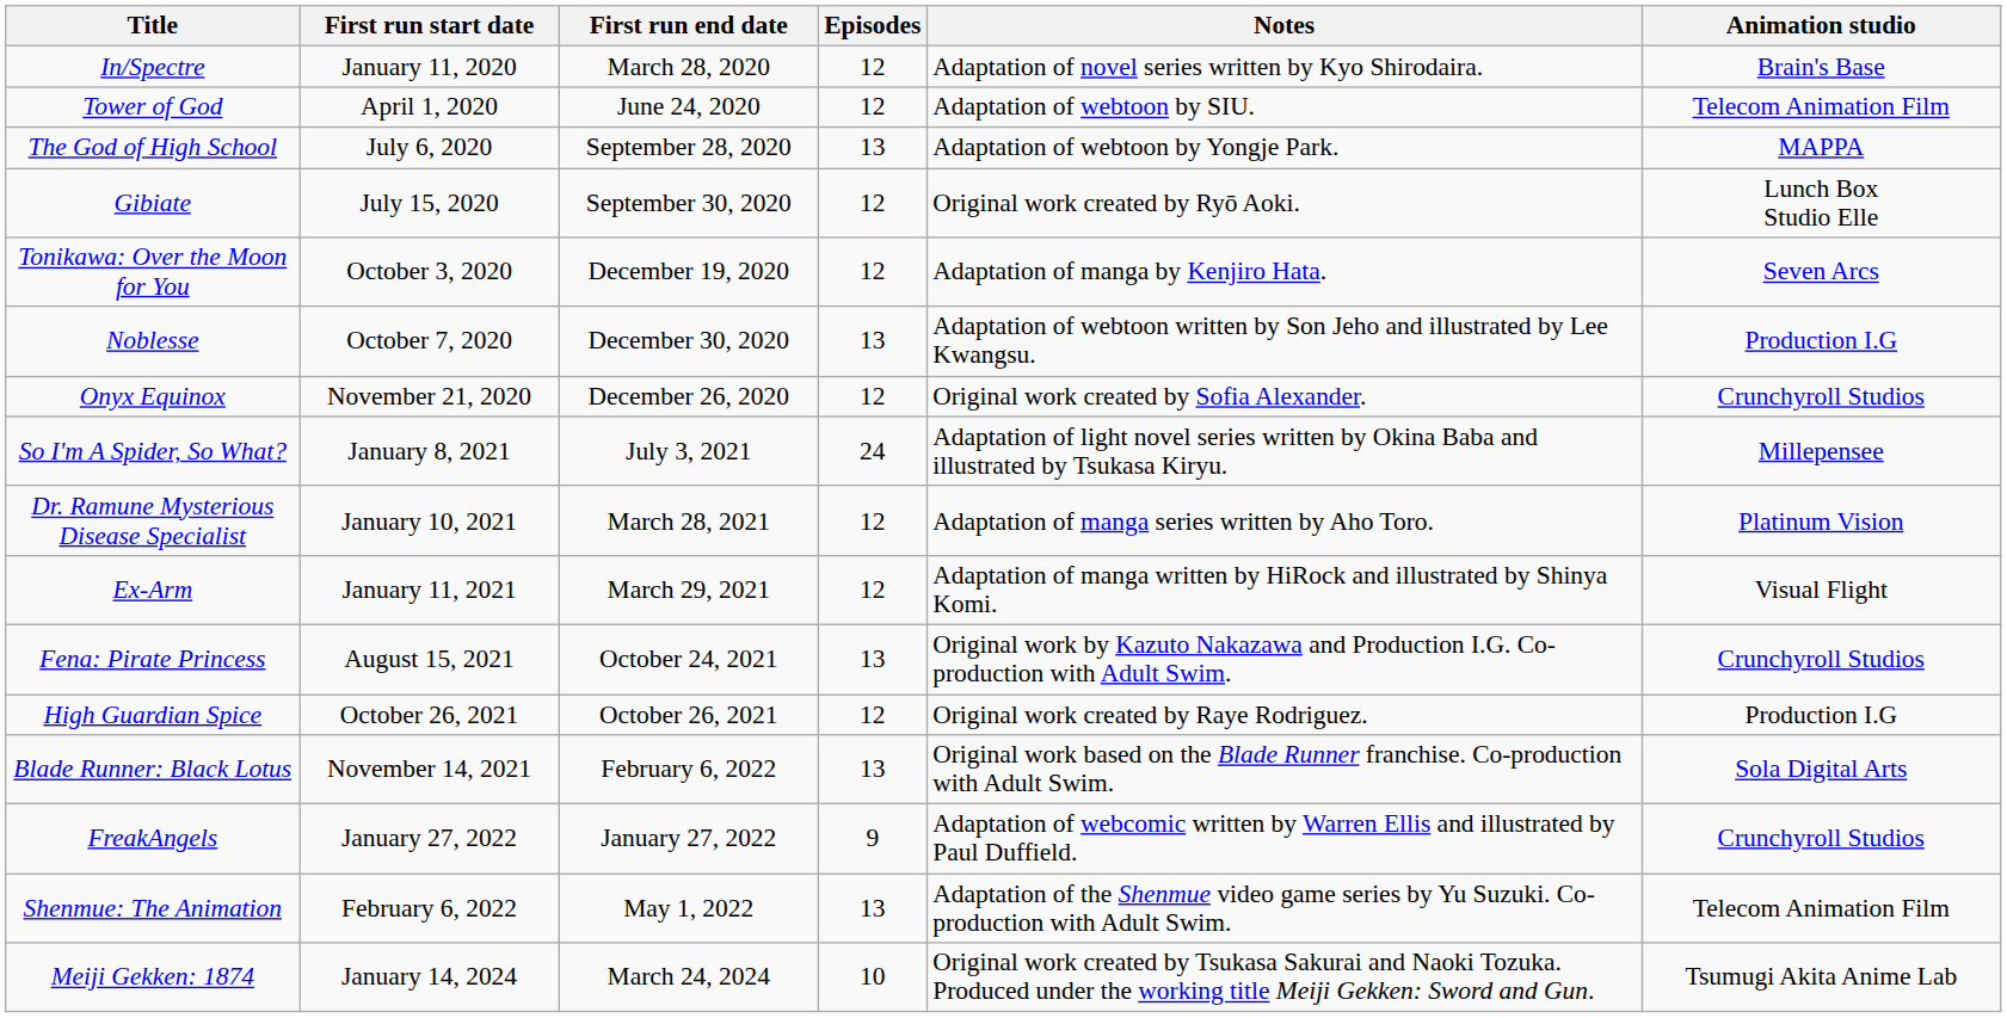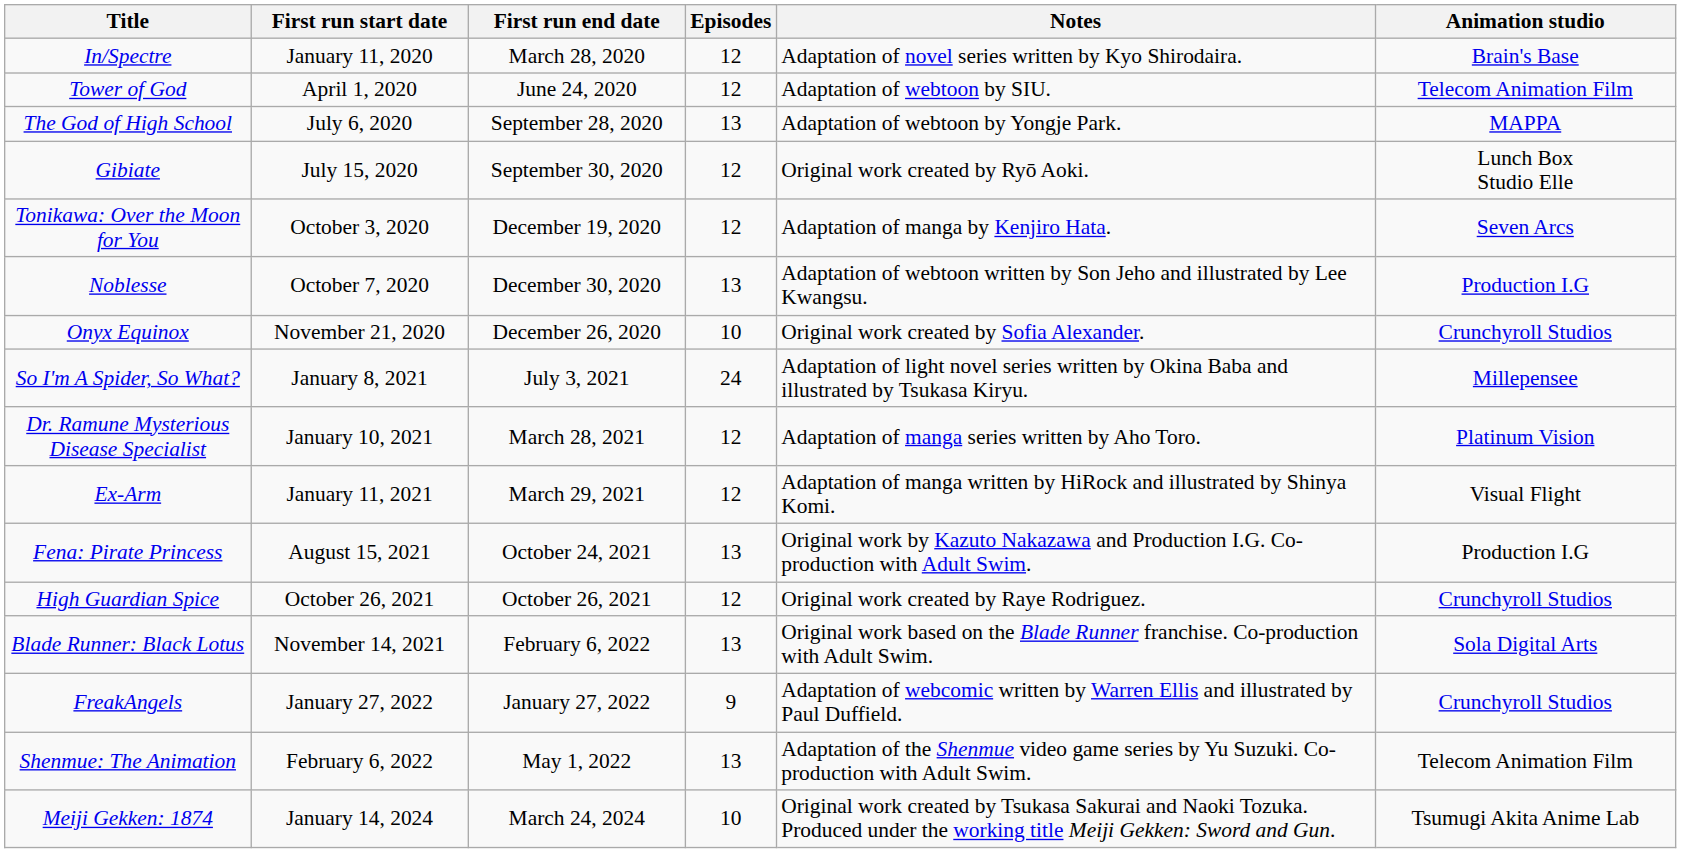 <table class="wikitable sortable" style="text-align:center; margin=auto; ">
 <tr>
 <th scope="col">Title</th>
 <th style="width: 13%;" !>First run start date</th>
 <th style="width: 13%;" !>First run end date</th>
 <th scope="col" class="unsortable">Episodes</th>
 <th scope="col" class="unsortable">Notes</th>
 <th style="width: 18%;" !>Animation studio</th>
 </tr>
 <tr>
 <td><em><a href='#'>In/Spectre</a></em></td>
 <td>January 11, 2020</td>
 <td>March 28, 2020</td>
 <td>12</td>
 <td style="text-align:left;">Adaptation of <a href='#'>novel</a> series written by Kyo Shirodaira.</td>
 <td><a href='#'>Brain's Base</a></td>
 </tr>
 <tr>
 <td><em><a href='#'>Tower of God</a></em></td>
 <td>April 1, 2020</td>
 <td>June 24, 2020</td>
 <td>12</td>
 <td style="text-align:left;">Adaptation of <a href='#'>webtoon</a> by SIU.</td>
 <td><a href='#'>Telecom Animation Film</a></td>
 </tr>
 <tr>
 <td><em><a href='#'>The God of High School</a></em></td>
 <td>July 6, 2020</td>
 <td>September 28, 2020</td>
 <td>13</td>
 <td style="text-align:left;">Adaptation of webtoon by Yongje Park.</td>
 <td><a href='#'>MAPPA</a></td>
 </tr>
 <tr>
 <td><em><a href='#'>Gibiate</a></em></td>
 <td>July 15, 2020</td>
 <td>September 30, 2020</td>
 <td>12</td>
 <td style="text-align:left;">Original work created by Ryō Aoki.</td>
 <td>Lunch Box<br>Studio Elle</td>
 </tr>
 <tr>
 <td><em><a href='#'>Tonikawa: Over the Moon for You</a></em></td>
 <td>October 3, 2020</td>
 <td>December 19, 2020</td>
 <td>12</td>
 <td style="text-align:left;">Adaptation of manga by <a href='#'>Kenjiro Hata</a>.</td>
 <td><a href='#'>Seven Arcs</a></td>
 </tr>
 <tr>
 <td><em><a href='#'>Noblesse</a></em></td>
 <td>October 7, 2020</td>
 <td>December 30, 2020</td>
 <td>13</td>
 <td style="text-align:left;">Adaptation of webtoon written by Son Jeho and illustrated by Lee Kwangsu.</td>
 <td><a href='#'>Production I.G</a></td>
 </tr>
 <tr>
 <td><em><a href='#'>Onyx Equinox</a></em></td>
 <td>November 21, 2020</td>
 <td>December 26, 2020</td>
-<td>12</td>
+<td>10</td>
 <td style="text-align:left;">Original work created by <a href='#'>Sofia Alexander</a>.</td>
 <td><a href='#'>Crunchyroll Studios</a></td>
 </tr>
 <tr>
 <td><em><a href='#'>So I'm A Spider, So What?</a></em></td>
 <td>January 8, 2021</td>
 <td>July 3, 2021</td>
 <td>24</td>
 <td style="text-align:left;">Adaptation of light novel series written by Okina Baba and illustrated by Tsukasa Kiryu.</td>
 <td><a href='#'>Millepensee</a></td>
 </tr>
 <tr>
 <td><em><a href='#'>Dr. Ramune Mysterious Disease Specialist</a></em></td>
 <td>January 10, 2021</td>
 <td>March 28, 2021</td>
 <td>12</td>
 <td style="text-align:left;">Adaptation of <a href='#'>manga</a> series written by Aho Toro.</td>
 <td><a href='#'>Platinum Vision</a></td>
 </tr>
 <tr>
 <td><em><a href='#'>Ex-Arm</a></em></td>
 <td>January 11, 2021</td>
 <td>March 29, 2021</td>
 <td>12</td>
 <td style="text-align:left;">Adaptation of manga written by HiRock and illustrated by Shinya Komi.</td>
 <td>Visual Flight</td>
 </tr>
 <tr>
 <td><em><a href='#'>Fena: Pirate Princess</a></em></td>
 <td>August 15, 2021</td>
 <td>October 24, 2021</td>
 <td>13</td>
 <td style="text-align:left;">Original work by <a href='#'>Kazuto Nakazawa</a> and Production I.G. Co-production with <a href='#'>Adult Swim</a>.</td>
-<td><a href='#'>Crunchyroll Studios</a></td>
+<td>Production I.G</td>
 </tr>
 <tr>
 <td><em><a href='#'>High Guardian Spice</a></em></td>
 <td>October 26, 2021</td>
 <td>October 26, 2021</td>
 <td>12</td>
 <td style="text-align:left;">Original work created by Raye Rodriguez.</td>
-<td>Production I.G</td>
+<td><a href='#'>Crunchyroll Studios</a></td>
 </tr>
 <tr>
 <td><em><a href='#'>Blade Runner: Black Lotus</a></em></td>
 <td>November 14, 2021</td>
 <td>February 6, 2022</td>
 <td>13</td>
 <td style="text-align:left;">Original work based on the <em><a href='#'>Blade Runner</a></em> franchise. Co-production with Adult Swim.</td>
 <td><a href='#'>Sola Digital Arts</a></td>
 </tr>
 <tr>
 <td><em><a href='#'>FreakAngels</a></em></td>
 <td>January 27, 2022</td>
 <td>January 27, 2022</td>
 <td>9</td>
 <td style="text-align:left;">Adaptation of <a href='#'>webcomic</a> written by <a href='#'>Warren Ellis</a> and illustrated by Paul Duffield.</td>
 <td><a href='#'>Crunchyroll Studios</a></td>
 </tr>
 <tr>
 <td><em><a href='#'>Shenmue: The Animation</a></em></td>
 <td>February 6, 2022</td>
 <td>May 1, 2022</td>
 <td>13</td>
 <td style="text-align:left;">Adaptation of the <em><a href='#'>Shenmue</a></em> video game series by Yu Suzuki. Co-production with Adult Swim.</td>
 <td>Telecom Animation Film</td>
 </tr>
 <tr>
 <td><em><a href='#'>Meiji Gekken: 1874</a></em></td>
 <td>January 14, 2024</td>
 <td>March 24, 2024</td>
 <td>10</td>
 <td style="text-align:left;">Original work created by Tsukasa Sakurai and Naoki Tozuka. Produced under the <a href='#'>working title</a> <em>Meiji Gekken: Sword and Gun</em>.</td>
 <td>Tsumugi Akita Anime Lab</td>
 </tr>
 </table>
